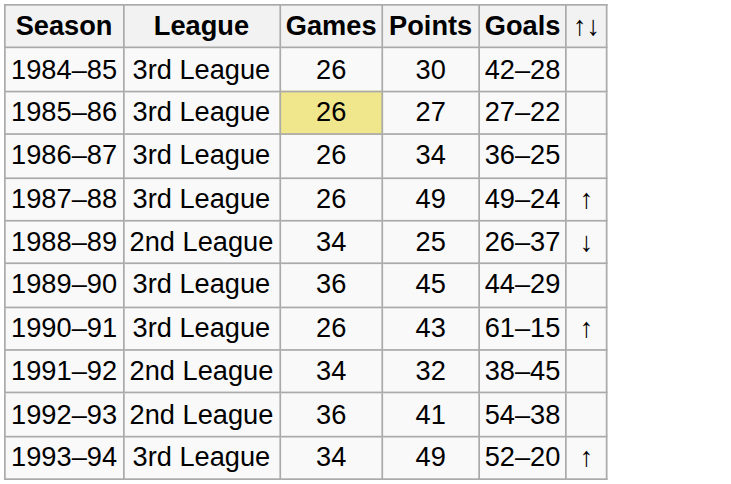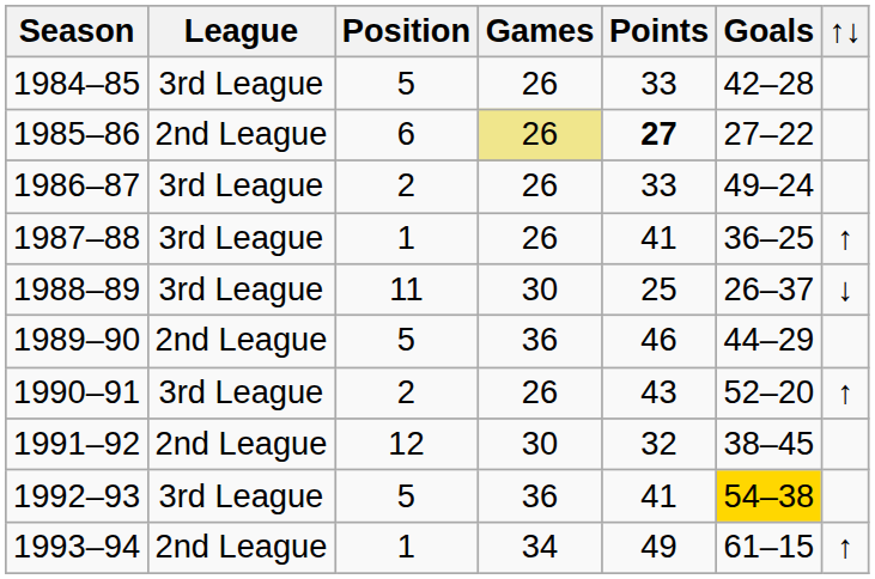 <table class="wikitable" style="text-align:center">
 <tr>
 <th>Season</th>
 <th>League</th>
+<th>Position</th>
 <th>Games</th>
 <th>Points</th>
 <th>Goals</th>
 <th>↑↓</th>
 </tr>
 <tr>
 <td>1984–85</td>
 <td>3rd League</td>
+<td>5</td>
 <td>26</td>
-<td>30</td>
+<td>33</td>
 <td>42–28</td>
 <td></td>
 </tr>
 <tr>
 <td>1985–86</td>
-<td>3rd League</td>
+<td>2nd League</td>
+<td>6</td>
 <td style="background: khaki;">26</td>
-<td>27</td>
+<td><strong>27</strong></td>
 <td>27–22</td>
 <td></td>
 </tr>
 <tr>
 <td>1986–87</td>
 <td>3rd League</td>
+<td>2</td>
 <td>26</td>
-<td>34</td>
-<td>36–25</td>
+<td>33</td>
+<td>49–24</td>
 <td></td>
 </tr>
 <tr>
 <td>1987–88</td>
 <td>3rd League</td>
+<td>1</td>
 <td>26</td>
-<td>49</td>
-<td>49–24</td>
+<td>41</td>
+<td>36–25</td>
 <td>↑</td>
 </tr>
 <tr>
 <td>1988–89</td>
-<td>2nd League</td>
-<td>34</td>
+<td>3rd League</td>
+<td>11</td>
+<td>30</td>
 <td>25</td>
 <td>26–37</td>
 <td>↓</td>
 </tr>
 <tr>
 <td>1989–90</td>
-<td>3rd League</td>
+<td>2nd League</td>
+<td>5</td>
 <td>36</td>
-<td>45</td>
+<td>46</td>
 <td>44–29</td>
 <td></td>
 </tr>
 <tr>
 <td>1990–91</td>
 <td>3rd League</td>
+<td>2</td>
 <td>26</td>
 <td>43</td>
-<td>61–15</td>
+<td>52–20</td>
 <td>↑</td>
 </tr>
 <tr>
 <td>1991–92</td>
 <td>2nd League</td>
-<td>34</td>
+<td>12</td>
+<td>30</td>
 <td>32</td>
 <td>38–45</td>
 <td></td>
 </tr>
 <tr>
 <td>1992–93</td>
-<td>2nd League</td>
+<td>3rd League</td>
+<td>5</td>
 <td>36</td>
 <td>41</td>
-<td>54–38</td>
+<td style="background: gold;">54–38</td>
 <td></td>
 </tr>
 <tr>
 <td>1993–94</td>
-<td>3rd League</td>
+<td>2nd League</td>
+<td>1</td>
 <td>34</td>
 <td>49</td>
-<td>52–20</td>
+<td>61–15</td>
 <td>↑</td>
 </tr>
 </table>
